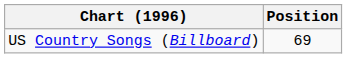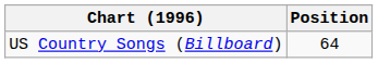 <table class="wikitable sortable">
 <tr>
 <th scope="col">Chart (1996)</th>
 <th scope="col">Position</th>
 </tr>
 <tr>
 <td>US <a href='#'>Country Songs</a> (<em><a href='#'>Billboard</a></em>)</td>
-<td align="center">69</td>
+<td align="center">64</td>
 </tr>
 </table>
